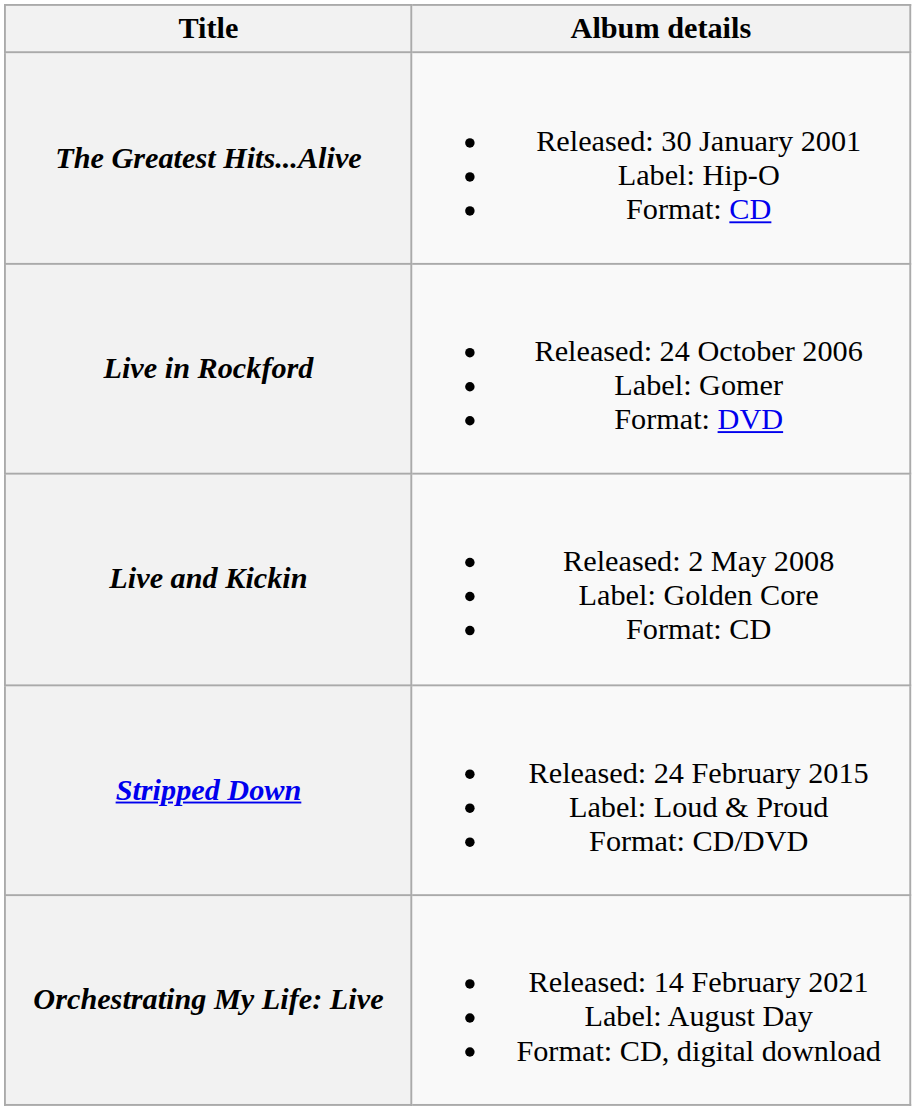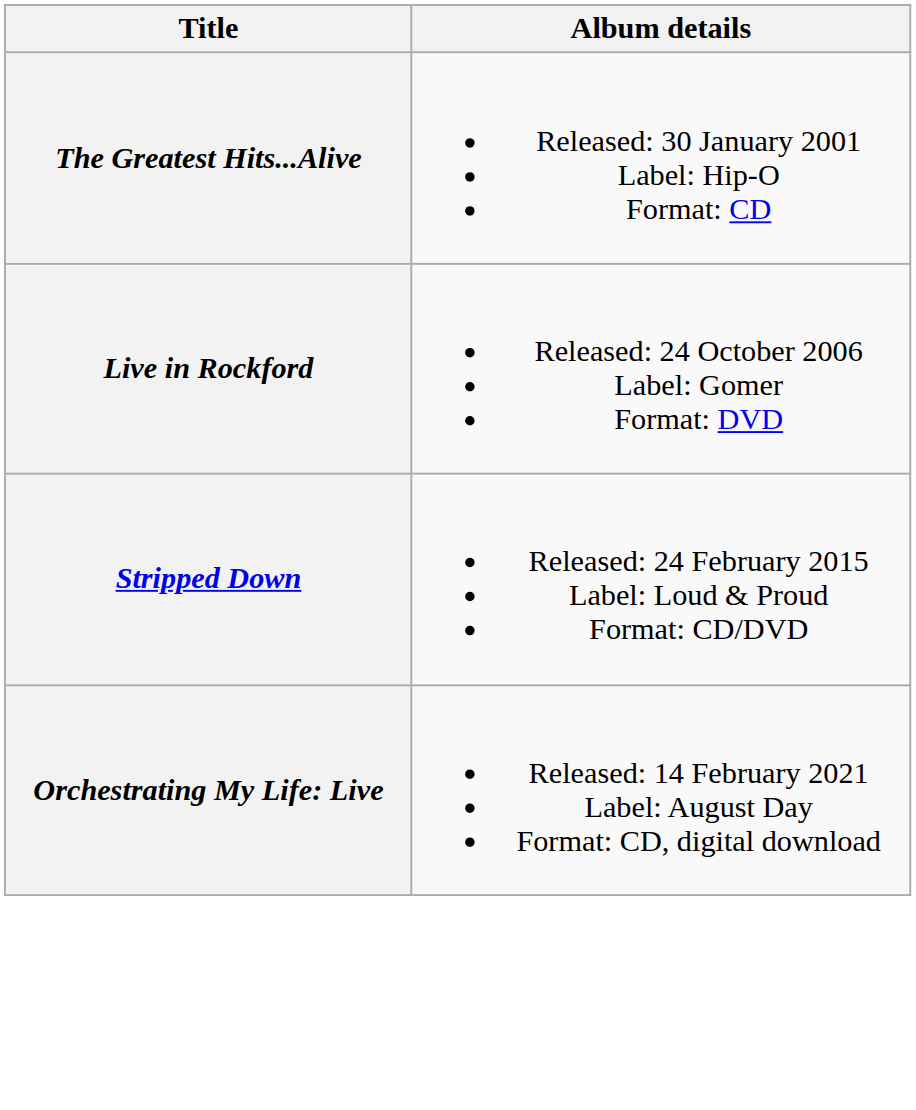 <table class="wikitable plainrowheaders" style="text-align:center;">
 <tr>
 <th scope="col" style="width:13em;">Title</th>
 <th scope="col" style="width:16em;">Album details</th>
 </tr>
 <tr>
 <th scope="row"><em>The Greatest Hits...Alive</em></th>
 <td><br><ul><li>Released: 30 January 2001</li><li>Label: Hip-O</li><li>Format: <a href='#'>CD</a></li></ul></td>
 </tr>
 <tr>
 <th scope="row"><em>Live in Rockford</em></th>
 <td><br><ul><li>Released: 24 October 2006</li><li>Label: Gomer</li><li>Format: <a href='#'>DVD</a></li></ul></td>
 </tr>
 <tr>
-<th scope="row"><em>Live and Kickin</em></th>
-<td><br><ul><li>Released: 2 May 2008</li><li>Label: Golden Core</li><li>Format: CD</li></ul></td>
-</tr>
-<tr>
 <th scope="row"><em><a href='#'>Stripped Down</a></em></th>
 <td><br><ul><li>Released: 24 February 2015</li><li>Label: Loud & Proud</li><li>Format: CD/DVD</li></ul></td>
 </tr>
 <tr>
 <th scope="row"><em>Orchestrating My Life: Live</em></th>
 <td><br><ul><li>Released: 14 February 2021</li><li>Label: August Day</li><li>Format: CD, digital download</li></ul></td>
 </tr>
 </table>
